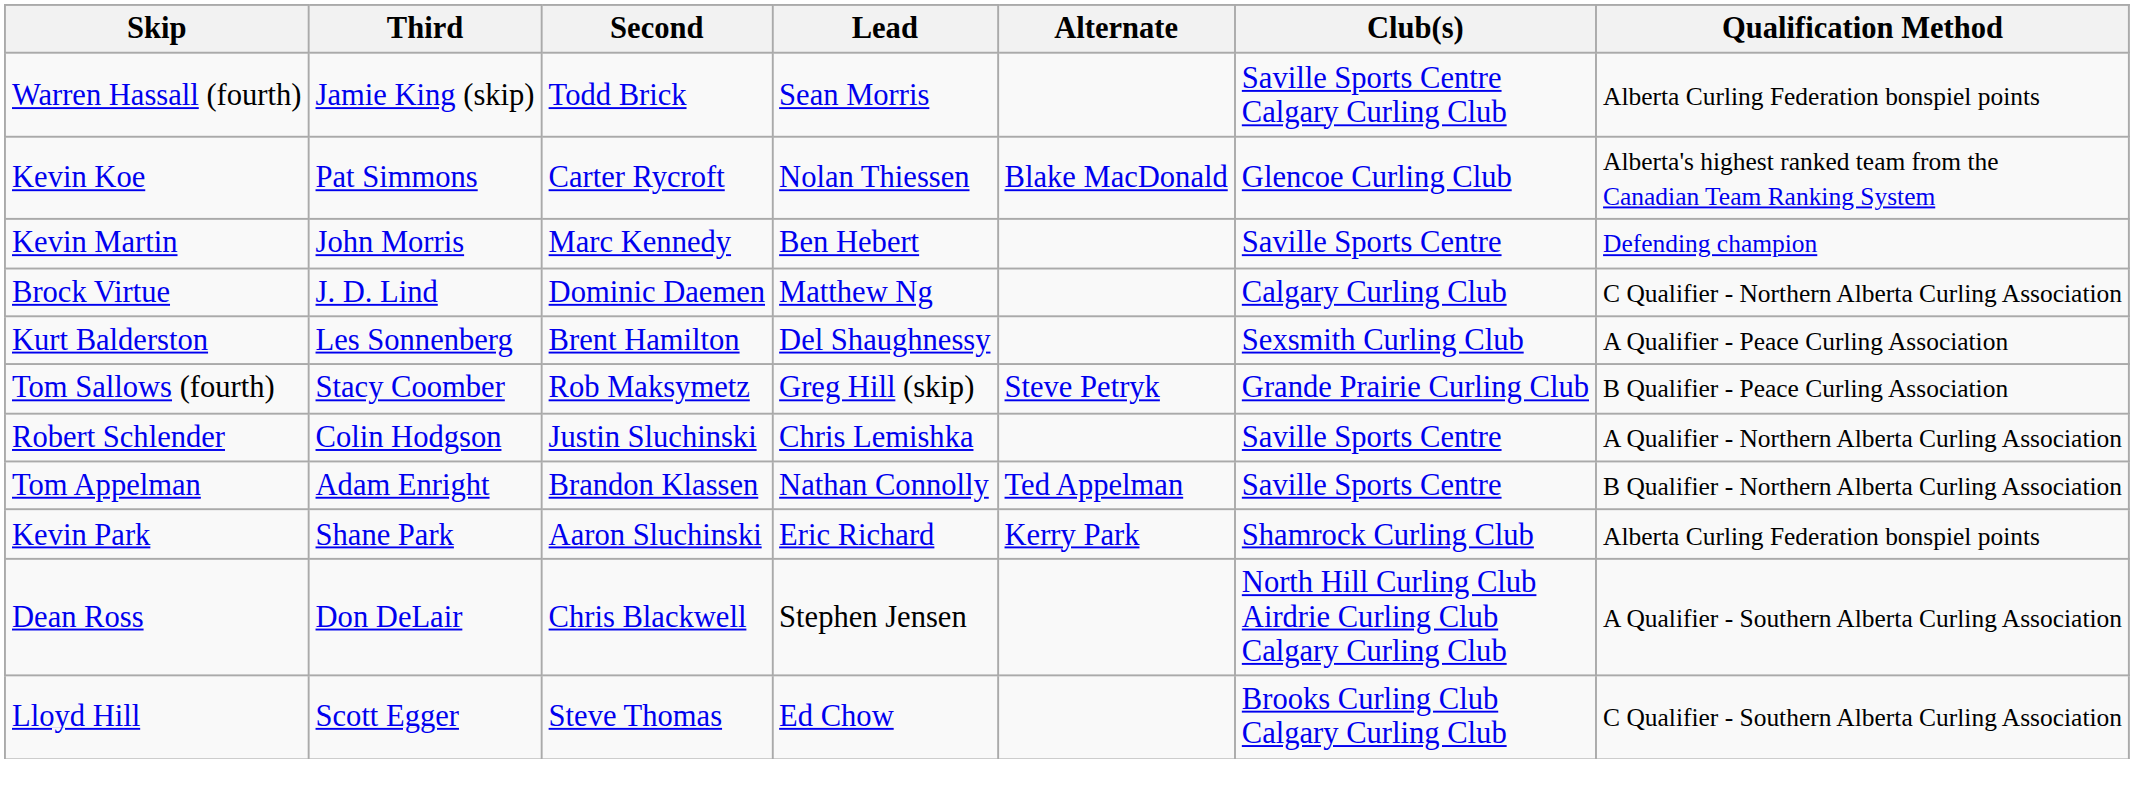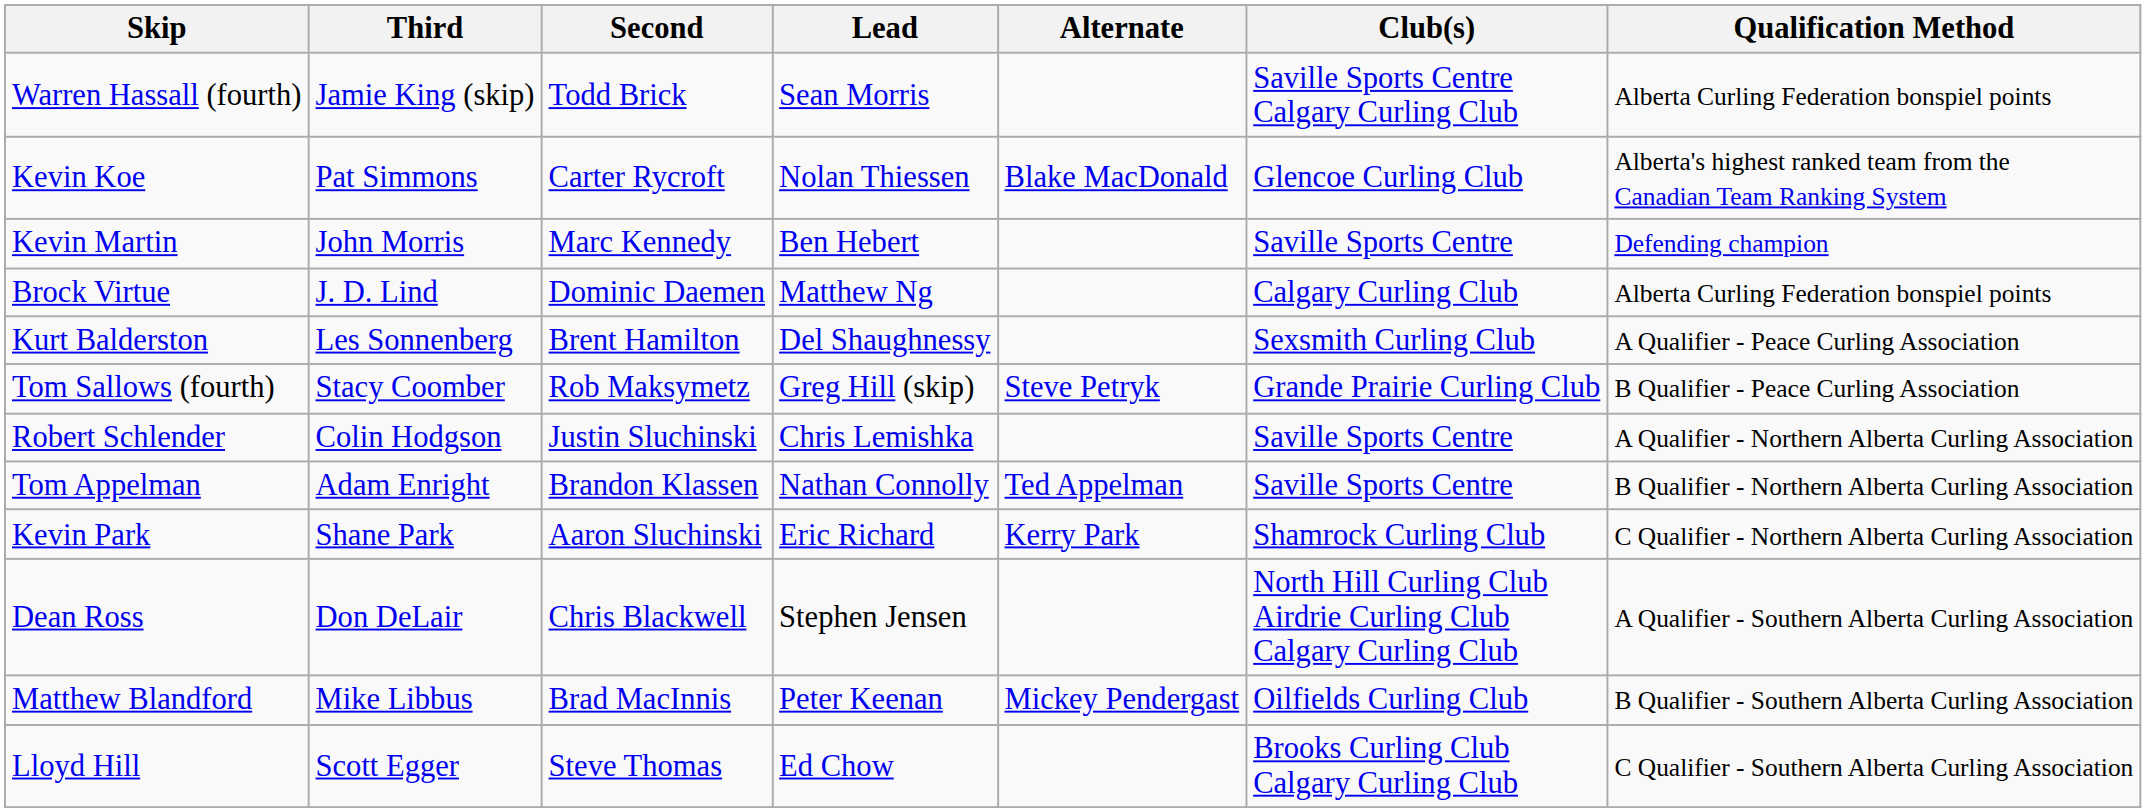 <table class="wikitable">
 <tr>
 <th>Skip</th>
 <th>Third</th>
 <th>Second</th>
 <th>Lead</th>
 <th>Alternate</th>
 <th>Club(s)</th>
 <th>Qualification Method</th>
 </tr>
 <tr>
 <td><a href='#'>Warren Hassall</a> (fourth)</td>
 <td><a href='#'>Jamie King</a> (skip)</td>
 <td><a href='#'>Todd Brick</a></td>
 <td><a href='#'>Sean Morris</a></td>
 <td></td>
 <td><a href='#'>Saville Sports Centre</a> <br> <a href='#'>Calgary Curling Club</a></td>
 <td><small>Alberta Curling Federation bonspiel points</small></td>
 </tr>
 <tr>
 <td><a href='#'>Kevin Koe</a></td>
 <td><a href='#'>Pat Simmons</a></td>
 <td><a href='#'>Carter Rycroft</a></td>
 <td><a href='#'>Nolan Thiessen</a></td>
 <td><a href='#'>Blake MacDonald</a></td>
 <td><a href='#'>Glencoe Curling Club</a></td>
 <td><small>Alberta's highest ranked team from the <br><a href='#'>Canadian Team Ranking System</a></small></td>
 </tr>
 <tr>
 <td><a href='#'>Kevin Martin</a></td>
 <td><a href='#'>John Morris</a></td>
 <td><a href='#'>Marc Kennedy</a></td>
 <td><a href='#'>Ben Hebert</a></td>
 <td></td>
 <td><a href='#'>Saville Sports Centre</a></td>
 <td><small><a href='#'>Defending champion</a></small></td>
 </tr>
 <tr>
 <td><a href='#'>Brock Virtue</a></td>
 <td><a href='#'>J. D. Lind</a></td>
 <td><a href='#'>Dominic Daemen</a></td>
 <td><a href='#'>Matthew Ng</a></td>
 <td></td>
 <td><a href='#'>Calgary Curling Club</a></td>
-<td><small>C Qualifier - Northern Alberta Curling Association</small></td>
+<td><small>Alberta Curling Federation bonspiel points</small></td>
 </tr>
 <tr>
 <td><a href='#'>Kurt Balderston</a></td>
 <td><a href='#'>Les Sonnenberg</a></td>
 <td><a href='#'>Brent Hamilton</a></td>
 <td><a href='#'>Del Shaughnessy</a></td>
 <td></td>
 <td><a href='#'>Sexsmith Curling Club</a></td>
 <td><small>A Qualifier - Peace Curling Association</small></td>
 </tr>
 <tr>
 <td><a href='#'>Tom Sallows</a> (fourth)</td>
 <td><a href='#'>Stacy Coomber</a></td>
 <td><a href='#'>Rob Maksymetz</a></td>
 <td><a href='#'>Greg Hill</a> (skip)</td>
 <td><a href='#'>Steve Petryk</a></td>
 <td><a href='#'>Grande Prairie Curling Club</a></td>
 <td><small>B Qualifier - Peace Curling Association</small></td>
 </tr>
 <tr>
 <td><a href='#'>Robert Schlender</a></td>
 <td><a href='#'>Colin Hodgson</a></td>
 <td><a href='#'>Justin Sluchinski</a></td>
 <td><a href='#'>Chris Lemishka</a></td>
 <td></td>
 <td><a href='#'>Saville Sports Centre</a></td>
 <td><small>A Qualifier - Northern Alberta Curling Association</small></td>
 </tr>
 <tr>
 <td><a href='#'>Tom Appelman</a></td>
 <td><a href='#'>Adam Enright</a></td>
 <td><a href='#'>Brandon Klassen</a></td>
 <td><a href='#'>Nathan Connolly</a></td>
 <td><a href='#'>Ted Appelman</a></td>
 <td><a href='#'>Saville Sports Centre</a></td>
 <td><small>B Qualifier - Northern Alberta Curling Association</small></td>
 </tr>
 <tr>
 <td><a href='#'>Kevin Park</a></td>
 <td><a href='#'>Shane Park</a></td>
 <td><a href='#'>Aaron Sluchinski</a></td>
 <td><a href='#'>Eric Richard</a></td>
 <td><a href='#'>Kerry Park</a></td>
 <td><a href='#'>Shamrock Curling Club</a></td>
-<td><small>Alberta Curling Federation bonspiel points</small></td>
+<td><small>C Qualifier - Northern Alberta Curling Association</small></td>
 </tr>
 <tr>
 <td><a href='#'>Dean Ross</a></td>
 <td><a href='#'>Don DeLair</a></td>
 <td><a href='#'>Chris Blackwell</a></td>
 <td>Stephen Jensen</td>
 <td></td>
 <td><a href='#'>North Hill Curling Club</a> <br> <a href='#'>Airdrie Curling Club</a> <br> <a href='#'>Calgary Curling Club</a></td>
 <td><small>A Qualifier - Southern Alberta Curling Association</small></td>
 </tr>
 <tr>
+<td><a href='#'>Matthew Blandford</a></td>
+<td><a href='#'>Mike Libbus</a></td>
+<td><a href='#'>Brad MacInnis</a></td>
+<td><a href='#'>Peter Keenan</a></td>
+<td><a href='#'>Mickey Pendergast</a></td>
+<td><a href='#'>Oilfields Curling Club</a></td>
+<td><small>B Qualifier - Southern Alberta Curling Association</small></td>
+</tr>
+<tr>
 <td><a href='#'>Lloyd Hill</a></td>
 <td><a href='#'>Scott Egger</a></td>
 <td><a href='#'>Steve Thomas</a></td>
 <td><a href='#'>Ed Chow</a></td>
 <td></td>
 <td><a href='#'>Brooks Curling Club</a> <br> <a href='#'>Calgary Curling Club</a></td>
 <td><small>C Qualifier - Southern Alberta Curling Association</small></td>
 </tr>
 </table>
